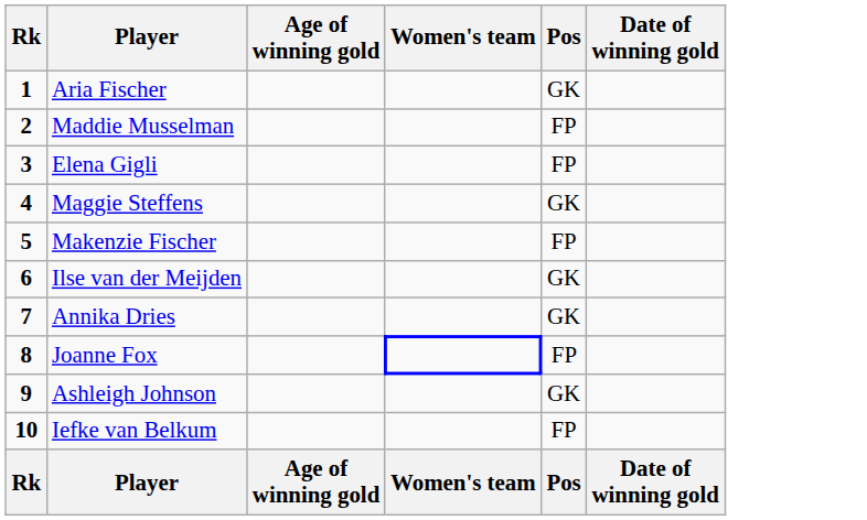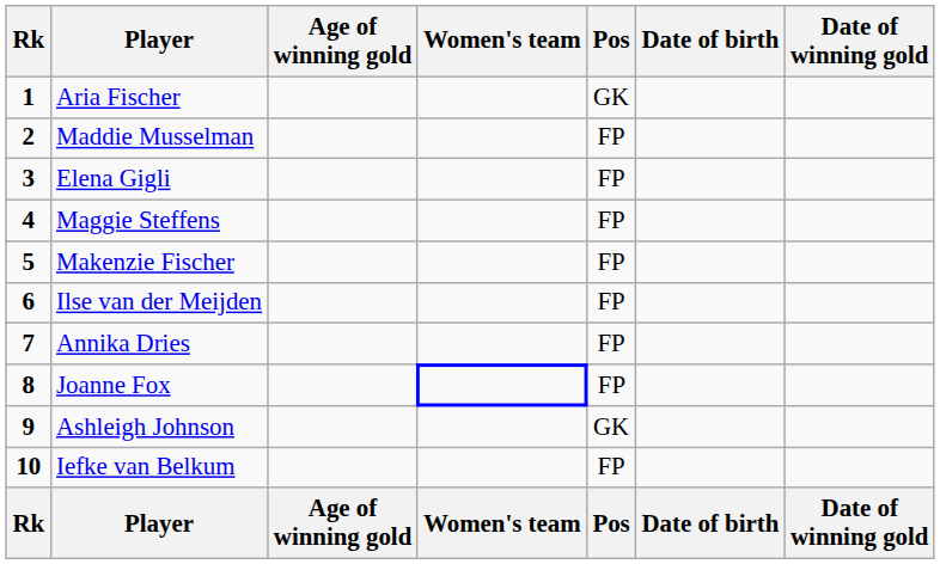 <table class="wikitable sortable" style="text-align: center; font-size: 90%; margin-left: 1em;">
 <tr>
 <th>Rk</th>
 <th>Player</th>
 <th>Age of<br>winning gold</th>
 <th>Women's team</th>
 <th>Pos</th>
+<th>Date of birth</th>
 <th>Date of<br>winning gold</th>
 </tr>
 <tr>
 <td><strong>1</strong></td>
 <td style="text-align: left;" data-sort-value="Fischer, Aria"><a href='#'>Aria Fischer</a></td>
 <td style="text-align: left;"><strong></strong></td>
 <td style="text-align: left;"></td>
 <td>GK</td>
 <td style="text-align: right;"></td>
+<td style="text-align: right;"></td>
 </tr>
 <tr>
 <td><strong>2</strong></td>
 <td style="text-align: left;" data-sort-value="Musselman, Maddie"><a href='#'>Maddie Musselman</a></td>
 <td style="text-align: left;"><strong></strong></td>
 <td style="text-align: left;"></td>
 <td>FP</td>
+<td style="text-align: right;"></td>
 <td style="text-align: right;"></td>
 </tr>
 <tr>
 <td><strong>3</strong></td>
 <td style="text-align: left;" data-sort-value="Gigli, Elena"><a href='#'>Elena Gigli</a></td>
 <td style="text-align: left;"><strong></strong></td>
 <td style="text-align: left;"></td>
 <td>FP</td>
 <td style="text-align: right;"></td>
+<td style="text-align: right;"></td>
 </tr>
 <tr>
 <td><strong>4</strong></td>
 <td style="text-align: left;" data-sort-value="Steffens, Maggie"><a href='#'>Maggie Steffens</a></td>
 <td style="text-align: left;"><strong></strong></td>
 <td style="text-align: left;"></td>
-<td>GK</td>
+<td>FP</td>
+<td style="text-align: right;"></td>
 <td style="text-align: right;"></td>
 </tr>
 <tr>
 <td><strong>5</strong></td>
 <td style="text-align: left;" data-sort-value="Fischer, Makenzie"><a href='#'>Makenzie Fischer</a></td>
 <td style="text-align: left;"><strong></strong></td>
 <td style="text-align: left;"></td>
 <td>FP</td>
 <td style="text-align: right;"></td>
+<td style="text-align: right;"></td>
 </tr>
 <tr>
 <td><strong>6</strong></td>
 <td style="text-align: left;" data-sort-value="Meijden, Ilse Van Der"><a href='#'>Ilse van der Meijden</a></td>
 <td style="text-align: left;"><strong></strong></td>
 <td style="text-align: left;"></td>
-<td>GK</td>
+<td>FP</td>
+<td style="text-align: right;"></td>
 <td style="text-align: right;"></td>
 </tr>
 <tr>
 <td><strong>7</strong></td>
 <td style="text-align: left;" data-sort-value="Dries, Annika"><a href='#'>Annika Dries</a></td>
 <td style="text-align: left;"><strong></strong></td>
 <td style="text-align: left;"></td>
-<td>GK</td>
+<td>FP</td>
+<td style="text-align: right;"></td>
 <td style="text-align: right;"></td>
 </tr>
 <tr>
 <td><strong>8</strong></td>
 <td style="text-align: left;" data-sort-value="Fox, Joanne"><a href='#'>Joanne Fox</a></td>
 <td style="text-align: left;"><strong></strong></td>
 <td style="border: 2px solid blue; text-align: left;"></td>
 <td>FP</td>
 <td style="text-align: right;"></td>
+<td style="text-align: right;"></td>
 </tr>
 <tr>
 <td><strong>9</strong></td>
 <td style="text-align: left;" data-sort-value="Johnson, Ashleigh"><a href='#'>Ashleigh Johnson</a></td>
 <td style="text-align: left;"><strong></strong></td>
 <td style="text-align: left;"></td>
 <td>GK</td>
+<td style="text-align: right;"></td>
 <td style="text-align: right;"></td>
 </tr>
 <tr>
 <td><strong>10</strong></td>
 <td style="text-align: left;" data-sort-value="Belkum, Iefke Van"><a href='#'>Iefke van Belkum</a></td>
 <td style="text-align: left;"><strong></strong></td>
 <td style="text-align: left;"></td>
 <td>FP</td>
 <td style="text-align: right;"></td>
+<td style="text-align: right;"></td>
 </tr>
 <tr>
 <th>Rk</th>
 <th>Player</th>
 <th>Age of<br>winning gold</th>
 <th>Women's team</th>
 <th>Pos</th>
+<th>Date of birth</th>
 <th>Date of<br>winning gold</th>
 </tr>
 </table>
